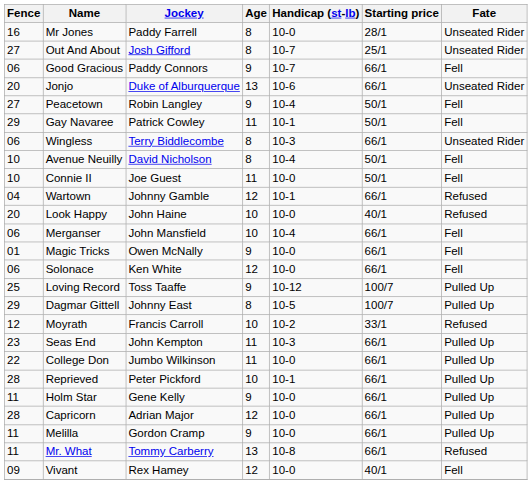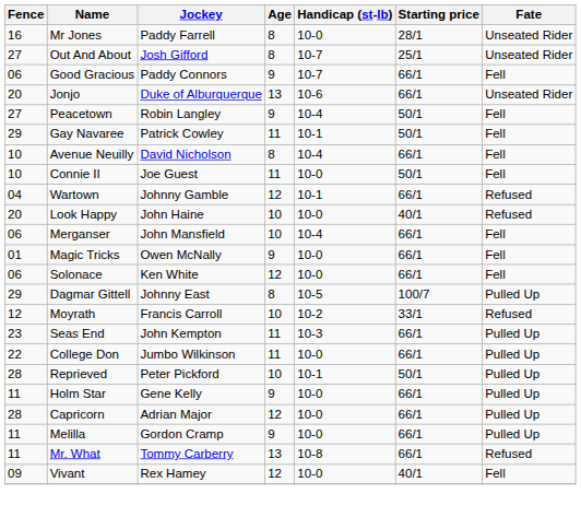 <table class="wikitable sortable">
 <tr>
 <th>Fence</th>
 <th>Name</th>
 <th><a href='#'>Jockey</a></th>
 <th>Age</th>
 <th>Handicap (<a href='#'>st</a>-<a href='#'>lb</a>)</th>
 <th>Starting price</th>
 <th>Fate</th>
 </tr>
 <tr>
 <td>16</td>
 <td>Mr Jones</td>
 <td>Paddy Farrell</td>
 <td>8</td>
 <td>10-0</td>
 <td>28/1</td>
 <td>Unseated Rider</td>
 </tr>
 <tr>
 <td>27</td>
 <td>Out And About</td>
 <td><a href='#'>Josh Gifford</a></td>
 <td>8</td>
 <td>10-7</td>
 <td>25/1</td>
 <td>Unseated Rider</td>
 </tr>
 <tr>
 <td>06</td>
 <td>Good Gracious</td>
 <td>Paddy Connors</td>
 <td>9</td>
 <td>10-7</td>
 <td>66/1</td>
 <td>Fell</td>
 </tr>
 <tr>
 <td>20</td>
 <td>Jonjo</td>
 <td><a href='#'>Duke of Alburquerque</a></td>
 <td>13</td>
 <td>10-6</td>
 <td>66/1</td>
 <td>Unseated Rider</td>
 </tr>
 <tr>
 <td>27</td>
 <td>Peacetown</td>
 <td>Robin Langley</td>
 <td>9</td>
 <td>10-4</td>
 <td>50/1</td>
 <td>Fell</td>
 </tr>
 <tr>
 <td>29</td>
 <td>Gay Navaree</td>
 <td>Patrick Cowley</td>
 <td>11</td>
 <td>10-1</td>
 <td>50/1</td>
 <td>Fell</td>
 </tr>
 <tr>
-<td>06</td>
-<td>Wingless</td>
-<td><a href='#'>Terry Biddlecombe</a></td>
-<td>8</td>
-<td>10-3</td>
-<td>66/1</td>
-<td>Unseated Rider</td>
-</tr>
-<tr>
 <td>10</td>
 <td>Avenue Neuilly</td>
 <td><a href='#'>David Nicholson</a></td>
 <td>8</td>
 <td>10-4</td>
-<td>50/1</td>
+<td>66/1</td>
 <td>Fell</td>
 </tr>
 <tr>
 <td>10</td>
 <td>Connie II</td>
 <td>Joe Guest</td>
 <td>11</td>
 <td>10-0</td>
 <td>50/1</td>
 <td>Fell</td>
 </tr>
 <tr>
 <td>04</td>
 <td>Wartown</td>
 <td>Johnny Gamble</td>
 <td>12</td>
 <td>10-1</td>
 <td>66/1</td>
 <td>Refused</td>
 </tr>
 <tr>
 <td>20</td>
 <td>Look Happy</td>
 <td>John Haine</td>
 <td>10</td>
 <td>10-0</td>
 <td>40/1</td>
 <td>Refused</td>
 </tr>
 <tr>
 <td>06</td>
 <td>Merganser</td>
 <td>John Mansfield</td>
 <td>10</td>
 <td>10-4</td>
 <td>66/1</td>
 <td>Fell</td>
 </tr>
 <tr>
 <td>01</td>
 <td>Magic Tricks</td>
 <td>Owen McNally</td>
 <td>9</td>
 <td>10-0</td>
 <td>66/1</td>
 <td>Fell</td>
 </tr>
 <tr>
 <td>06</td>
 <td>Solonace</td>
 <td>Ken White</td>
 <td>12</td>
 <td>10-0</td>
 <td>66/1</td>
 <td>Fell</td>
 </tr>
 <tr>
-<td>25</td>
-<td>Loving Record</td>
-<td>Toss Taaffe</td>
-<td>9</td>
-<td>10-12</td>
-<td>100/7</td>
-<td>Pulled Up</td>
-</tr>
-<tr>
 <td>29</td>
 <td>Dagmar Gittell</td>
 <td>Johnny East</td>
 <td>8</td>
 <td>10-5</td>
 <td>100/7</td>
 <td>Pulled Up</td>
 </tr>
 <tr>
 <td>12</td>
 <td>Moyrath</td>
 <td>Francis Carroll</td>
 <td>10</td>
 <td>10-2</td>
 <td>33/1</td>
 <td>Refused</td>
 </tr>
 <tr>
 <td>23</td>
 <td>Seas End</td>
 <td>John Kempton</td>
 <td>11</td>
 <td>10-3</td>
 <td>66/1</td>
 <td>Pulled Up</td>
 </tr>
 <tr>
 <td>22</td>
 <td>College Don</td>
 <td>Jumbo Wilkinson</td>
 <td>11</td>
 <td>10-0</td>
 <td>66/1</td>
 <td>Pulled Up</td>
 </tr>
 <tr>
 <td>28</td>
 <td>Reprieved</td>
 <td>Peter Pickford</td>
 <td>10</td>
 <td>10-1</td>
-<td>66/1</td>
+<td>50/1</td>
 <td>Pulled Up</td>
 </tr>
 <tr>
 <td>11</td>
 <td>Holm Star</td>
 <td>Gene Kelly</td>
 <td>9</td>
 <td>10-0</td>
 <td>66/1</td>
 <td>Pulled Up</td>
 </tr>
 <tr>
 <td>28</td>
 <td>Capricorn</td>
 <td>Adrian Major</td>
 <td>12</td>
 <td>10-0</td>
 <td>66/1</td>
 <td>Pulled Up</td>
 </tr>
 <tr>
 <td>11</td>
 <td>Melilla</td>
 <td>Gordon Cramp</td>
 <td>9</td>
 <td>10-0</td>
 <td>66/1</td>
 <td>Pulled Up</td>
 </tr>
 <tr>
 <td>11</td>
 <td><a href='#'>Mr. What</a></td>
 <td><a href='#'>Tommy Carberry</a></td>
 <td>13</td>
 <td>10-8</td>
 <td>66/1</td>
 <td>Refused</td>
 </tr>
 <tr>
 <td>09</td>
 <td>Vivant</td>
 <td>Rex Hamey</td>
 <td>12</td>
 <td>10-0</td>
 <td>40/1</td>
 <td>Fell</td>
 </tr>
 <tr>
 </tr>
 </table>
